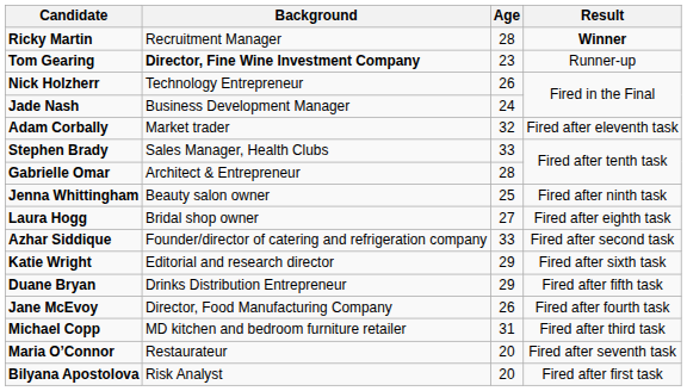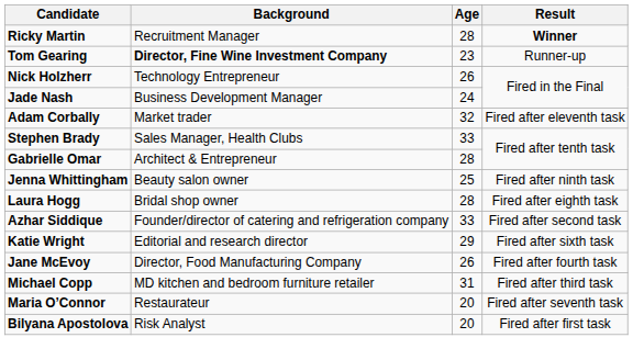 <table class="wikitable sortable">
 <tr>
 <th>Candidate</th>
 <th>Background</th>
 <th>Age</th>
 <th>Result</th>
 </tr>
 <tr>
 <td><strong>Ricky Martin</strong></td>
 <td>Recruitment Manager</td>
 <td style="text-align:center">28</td>
 <td align="center"><strong>Winner</strong></td>
 </tr>
 <tr>
 <td><strong>Tom Gearing</strong></td>
 <td><strong>Director, Fine Wine Investment Company</strong></td>
 <td style="text-align:center">23</td>
 <td align="center">Runner-up</td>
 </tr>
 <tr>
 <td><strong>Nick Holzherr</strong></td>
 <td>Technology Entrepreneur</td>
 <td style="text-align:center">26</td>
 <td style="text-align:center" rowspan="2">Fired in the Final</td>
 </tr>
 <tr>
 <td><strong>Jade Nash</strong></td>
 <td>Business Development Manager</td>
 <td style="text-align:center">24</td>
 </tr>
 <tr>
 <td><strong>Adam Corbally</strong></td>
 <td>Market trader</td>
 <td style="text-align:center">32</td>
 <td align="center">Fired after eleventh task</td>
 </tr>
 <tr>
 <td><strong>Stephen Brady</strong></td>
 <td>Sales Manager, Health Clubs</td>
 <td style="text-align:center">33</td>
 <td style="text-align:center" rowspan="2">Fired after tenth task</td>
 </tr>
 <tr>
 <td><strong>Gabrielle Omar</strong></td>
 <td>Architect & Entrepreneur</td>
 <td style="text-align:center">28</td>
 </tr>
 <tr>
 <td><strong>Jenna Whittingham</strong></td>
 <td>Beauty salon owner</td>
 <td style="text-align:center">25</td>
 <td align="center">Fired after ninth task</td>
 </tr>
 <tr>
 <td><strong>Laura Hogg</strong></td>
 <td>Bridal shop owner</td>
-<td style="text-align:center">27</td>
+<td style="text-align:center">28</td>
 <td align="center">Fired after eighth task</td>
 </tr>
 <tr>
 <td><strong>Azhar Siddique</strong></td>
 <td>Founder/director of catering and refrigeration company</td>
 <td style="text-align:center">33</td>
 <td align="center">Fired after second task</td>
 </tr>
 <tr>
 <td><strong>Katie Wright</strong></td>
 <td>Editorial and research director</td>
 <td style="text-align:center">29</td>
 <td align="center">Fired after sixth task</td>
-</tr>
-<tr>
-<td><strong>Duane Bryan</strong></td>
-<td>Drinks Distribution Entrepreneur</td>
-<td style="text-align:center">29</td>
-<td align="center">Fired after fifth task</td>
 </tr>
 <tr>
 <td><strong>Jane McEvoy</strong></td>
 <td>Director, Food Manufacturing Company</td>
 <td style="text-align:center">26</td>
 <td align="center">Fired after fourth task</td>
 </tr>
 <tr>
 <td><strong>Michael Copp</strong></td>
 <td>MD kitchen and bedroom furniture retailer</td>
 <td style="text-align:center">31</td>
 <td align="center">Fired after third task</td>
 </tr>
 <tr>
 <td><strong>Maria O’Connor</strong></td>
 <td>Restaurateur</td>
 <td style="text-align:center">20</td>
 <td align="center">Fired after seventh task</td>
 </tr>
 <tr>
 <td><strong>Bilyana Apostolova</strong></td>
 <td>Risk Analyst</td>
 <td style="text-align:center">20</td>
 <td align="center">Fired after first task</td>
 </tr>
 </table>
